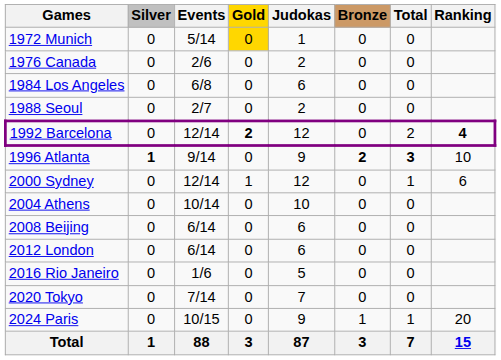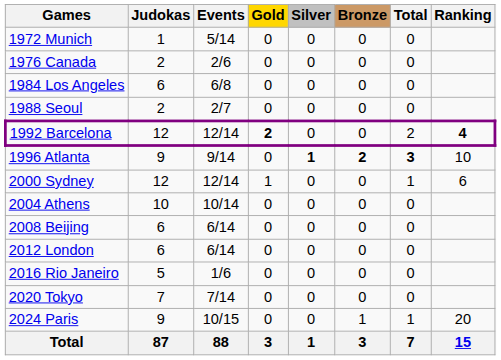 <table class="wikitable sortable" style="text-align:center">
 <tr>
 <th>Games</th>
-<th style="background-color:silver;">Silver</th>
+<th>Judokas</th>
 <th>Events</th>
 <th style="background-color:gold;">Gold</th>
-<th>Judokas</th>
+<th style="background-color:silver;">Silver</th>
 <th style="background-color:#c96;">Bronze</th>
 <th>Total</th>
 <th>Ranking</th>
 </tr>
 <tr>
 <td align=left> <a href='#'>1972 Munich</a></td>
+<td>1</td>
+<td>5/14</td>
 <td>0</td>
-<td>5/14</td>
-<td style="background: gold;">0</td>
-<td>1</td>
+<td>0</td>
 <td>0</td>
 <td>0</td>
 <td></td>
 </tr>
 <tr>
 <td align=left> <a href='#'>1976 Canada</a></td>
-<td>0</td>
+<td>2</td>
 <td>2/6</td>
 <td>0</td>
-<td>2</td>
+<td>0</td>
 <td>0</td>
 <td>0</td>
 <td></td>
 </tr>
 <tr>
 <td align=left> <a href='#'>1984 Los Angeles</a></td>
-<td>0</td>
+<td>6</td>
 <td>6/8</td>
 <td>0</td>
-<td>6</td>
+<td>0</td>
 <td>0</td>
 <td>0</td>
 <td></td>
 </tr>
 <tr>
 <td align=left> <a href='#'>1988 Seoul</a></td>
-<td>0</td>
+<td>2</td>
 <td>2/7</td>
 <td>0</td>
-<td>2</td>
+<td>0</td>
 <td>0</td>
 <td>0</td>
 <td></td>
 </tr>
 <tr align=center style="border: 3px solid purple">
 <td align=left> <a href='#'>1992 Barcelona</a></td>
-<td>0</td>
+<td>12</td>
 <td>12/14</td>
 <td><strong>2</strong></td>
-<td>12</td>
+<td>0</td>
 <td>0</td>
 <td>2</td>
 <td><strong>4</strong></td>
 </tr>
 <tr>
 <td align=left> <a href='#'>1996 Atlanta</a></td>
-<td><strong>1</strong></td>
+<td>9</td>
 <td>9/14</td>
 <td>0</td>
-<td>9</td>
+<td><strong>1</strong></td>
 <td><strong>2</strong></td>
 <td><strong>3</strong></td>
 <td>10</td>
 </tr>
 <tr>
 <td align=left> <a href='#'>2000 Sydney</a></td>
-<td>0</td>
+<td>12</td>
 <td>12/14</td>
 <td>1</td>
-<td>12</td>
+<td>0</td>
 <td>0</td>
 <td>1</td>
 <td>6</td>
 </tr>
 <tr>
 <td align=left> <a href='#'>2004 Athens</a></td>
-<td>0</td>
+<td>10</td>
 <td>10/14</td>
 <td>0</td>
-<td>10</td>
+<td>0</td>
 <td>0</td>
 <td>0</td>
 <td></td>
 </tr>
 <tr>
 <td align=left> <a href='#'>2008 Beijing</a></td>
-<td>0</td>
+<td>6</td>
 <td>6/14</td>
 <td>0</td>
-<td>6</td>
+<td>0</td>
 <td>0</td>
 <td>0</td>
 <td></td>
 </tr>
 <tr>
 <td align=left> <a href='#'>2012 London</a></td>
-<td>0</td>
+<td>6</td>
 <td>6/14</td>
 <td>0</td>
-<td>6</td>
+<td>0</td>
 <td>0</td>
 <td>0</td>
 <td></td>
 </tr>
 <tr>
 <td align=left> <a href='#'>2016 Rio Janeiro</a></td>
-<td>0</td>
+<td>5</td>
 <td>1/6</td>
 <td>0</td>
-<td>5</td>
+<td>0</td>
 <td>0</td>
 <td>0</td>
 <td></td>
 </tr>
 <tr>
 <td align=left> <a href='#'>2020 Tokyo</a></td>
-<td>0</td>
+<td>7</td>
 <td>7/14</td>
 <td>0</td>
-<td>7</td>
+<td>0</td>
 <td>0</td>
 <td>0</td>
 <td></td>
 </tr>
 <tr>
 <td align=left> <a href='#'>2024 Paris</a></td>
-<td>0</td>
+<td>9</td>
 <td>10/15</td>
 <td>0</td>
-<td>9</td>
+<td>0</td>
 <td>1</td>
 <td>1</td>
 <td>20</td>
 </tr>
 <tr>
 <th>Total</th>
-<th>1</th>
+<th>87</th>
 <th>88</th>
 <th>3</th>
-<th>87</th>
+<th>1</th>
 <th>3</th>
 <th>7</th>
 <th><a href='#'>15</a></th>
 </tr>
 </table>
